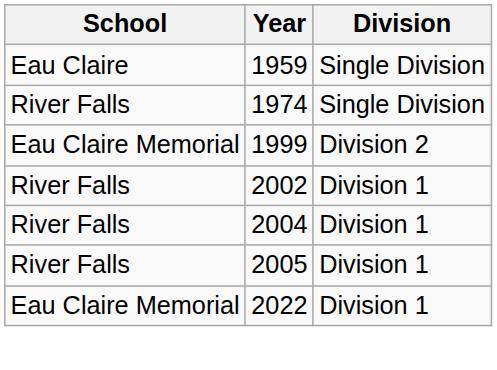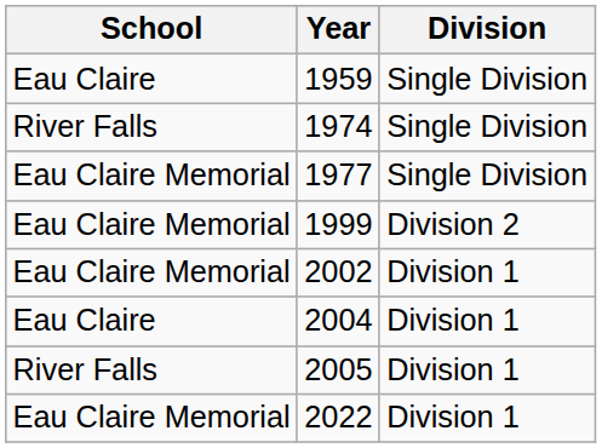 <table class="wikitable">
 <tr>
 <th>School</th>
 <th>Year</th>
 <th>Division</th>
 </tr>
 <tr>
 <td>Eau Claire</td>
 <td>1959</td>
 <td>Single Division</td>
 </tr>
 <tr>
 <td>River Falls</td>
 <td>1974</td>
 <td>Single Division</td>
 </tr>
 <tr>
 <td>Eau Claire Memorial</td>
+<td>1977</td>
+<td>Single Division</td>
+</tr>
+<tr>
+<td>Eau Claire Memorial</td>
 <td>1999</td>
 <td>Division 2</td>
 </tr>
 <tr>
-<td>River Falls</td>
+<td>Eau Claire Memorial</td>
 <td>2002</td>
 <td>Division 1</td>
 </tr>
 <tr>
-<td>River Falls</td>
+<td>Eau Claire</td>
 <td>2004</td>
 <td>Division 1</td>
 </tr>
 <tr>
 <td>River Falls</td>
 <td>2005</td>
 <td>Division 1</td>
 </tr>
 <tr>
 <td>Eau Claire Memorial</td>
 <td>2022</td>
 <td>Division 1</td>
 </tr>
 </table>
